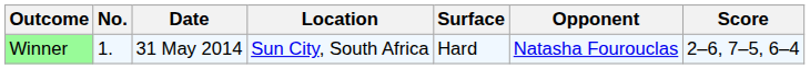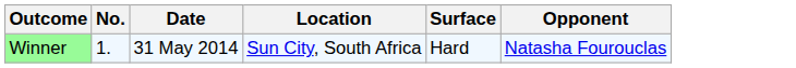 <table class="sortable wikitable" style=font-size:97%>
 <tr>
 <th>Outcome</th>
 <th>No.</th>
 <th>Date</th>
 <th>Location</th>
 <th>Surface</th>
 <th>Opponent</th>
-<th>Score</th>
 </tr>
 <tr style="background:#f0f8ff;">
 <td style="background:#98fb98;">Winner</td>
 <td>1.</td>
 <td>31 May 2014</td>
 <td><a href='#'>Sun City</a>, South Africa</td>
 <td>Hard</td>
 <td> <a href='#'>Natasha Fourouclas</a></td>
-<td>2–6, 7–5, 6–4</td>
 </tr>
 </table>
